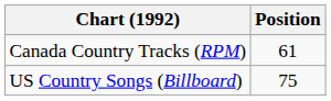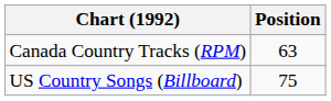 <table class="wikitable sortable">
 <tr>
 <th scope="col">Chart (1992)</th>
 <th scope="col">Position</th>
 </tr>
 <tr>
 <td>Canada Country Tracks (<em><a href='#'>RPM</a></em>)</td>
-<td align="center">61</td>
+<td align="center">63</td>
 </tr>
 <tr>
 <td>US <a href='#'>Country Songs</a> (<em><a href='#'>Billboard</a></em>)</td>
 <td align="center">75</td>
 </tr>
 </table>
